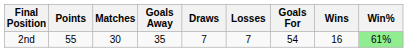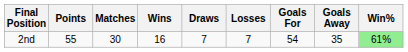 <table class="wikitable" style="font-size: 95%; text-align: center;">
 <tr>
 <th width=60>Final Position</th>
 <th width=60>Points</th>
 <th width=60>Matches</th>
-<th width=60>Goals Away</th>
+<th width=60>Wins</th>
 <th width=60>Draws</th>
 <th width=60>Losses</th>
 <th width=60>Goals For</th>
-<th width=60>Wins</th>
+<th width=60>Goals Away</th>
 <th width=60>Win%</th>
 </tr>
 <tr>
 <td>2nd</td>
 <td>55</td>
 <td>30</td>
-<td>35</td>
+<td>16</td>
 <td>7</td>
 <td>7</td>
 <td>54</td>
-<td>16</td>
+<td>35</td>
 <td style="background: lightgreen;">61%</td>
 </tr>
 </table>
